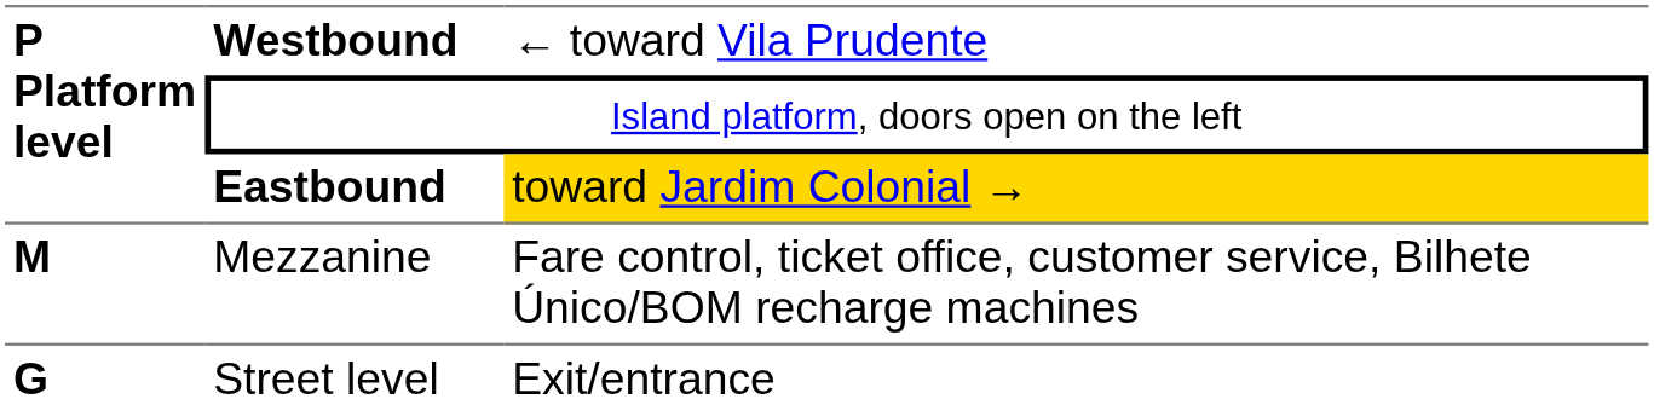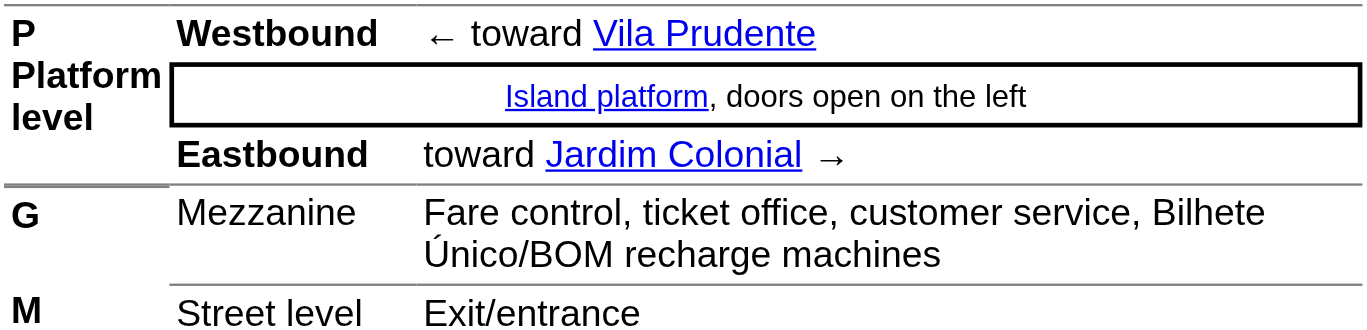 <table table border=0 cellspacing=0 cellpadding=3>
 <tr>
 <td style="border-top:solid 1px gray;border-bottom:solid 1px gray;vertical-align:top;" rowspan=4><strong>P<br>Platform level</strong></td>
 </tr>
 <tr>
 <td style="border-top:solid 1px gray;"><span><strong>Westbound</strong></span></td>
 <td style="border-top:solid 1px gray;">←  toward <a href='#'>Vila Prudente</a></td>
 </tr>
 <tr>
 <td style="border-top:solid 2px black;border-right:solid 2px black;border-left:solid 2px black;border-bottom:solid 2px black;text-align:center;" colspan=5><small><a href='#'>Island platform</a>, doors open on the left</small></td>
 </tr>
 <tr>
 <td style="border-bottom:solid 1px gray;"><span><strong>Eastbound</strong></span></td>
-<td style="background: gold; border-bottom:solid 1px gray;"> toward <a href='#'>Jardim Colonial</a> →</td>
+<td style="border-bottom:solid 1px gray;"> toward <a href='#'>Jardim Colonial</a> →</td>
 </tr>
 <tr>
-<td style="vertical-align:top;"><strong>M</strong></td>
+<td style="border-top:solid 1px gray;vertical-align:top;" width=50><strong>G</strong></td>
 <td style="vertical-align:top;">Mezzanine</td>
 <td style="vertical-align:top;">Fare control, ticket office, customer service, Bilhete Único/BOM recharge machines</td>
 </tr>
 <tr>
-<td style="border-top:solid 1px gray;vertical-align:top;" width=50><strong>G</strong></td>
+<td style="vertical-align:top;"><strong>M</strong></td>
 <td style="border-top:solid 1px gray;vertical-align:top;" width=100>Street level</td>
 <td style="border-top:solid 1px gray;vertical-align:top;" width=400>Exit/entrance</td>
 </tr>
 </table>
